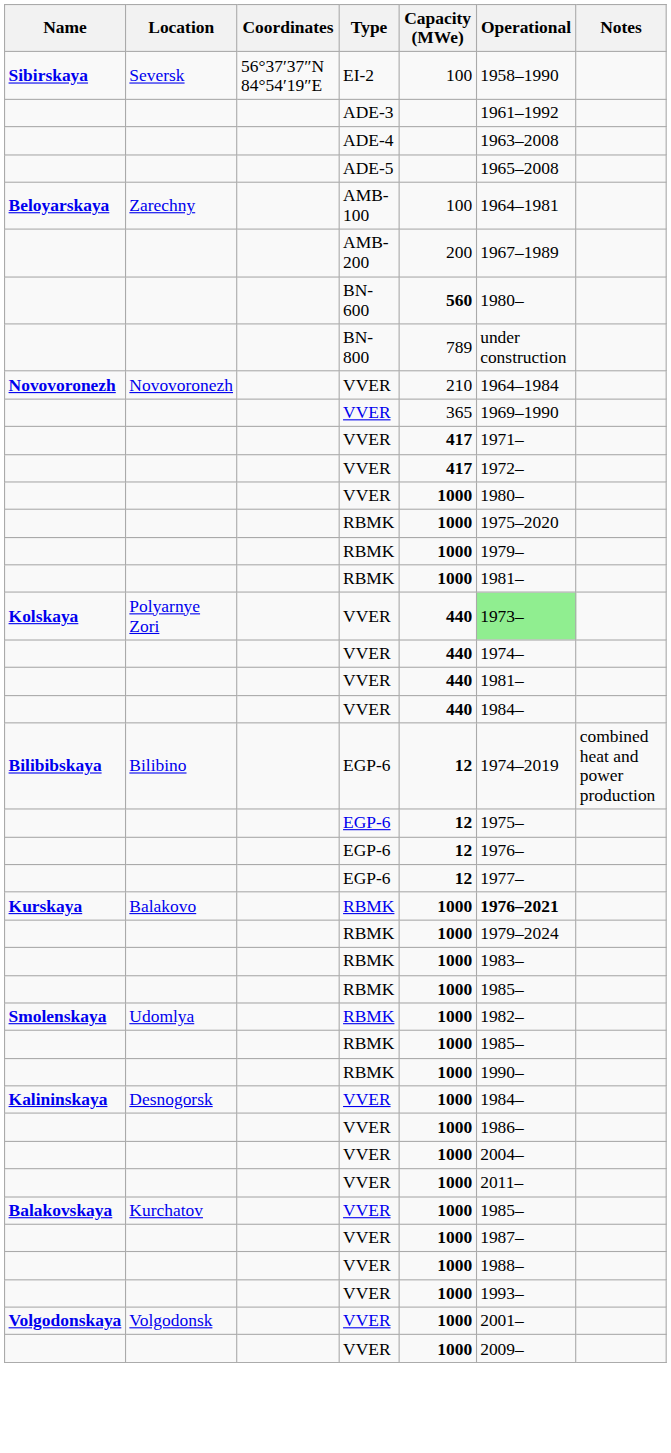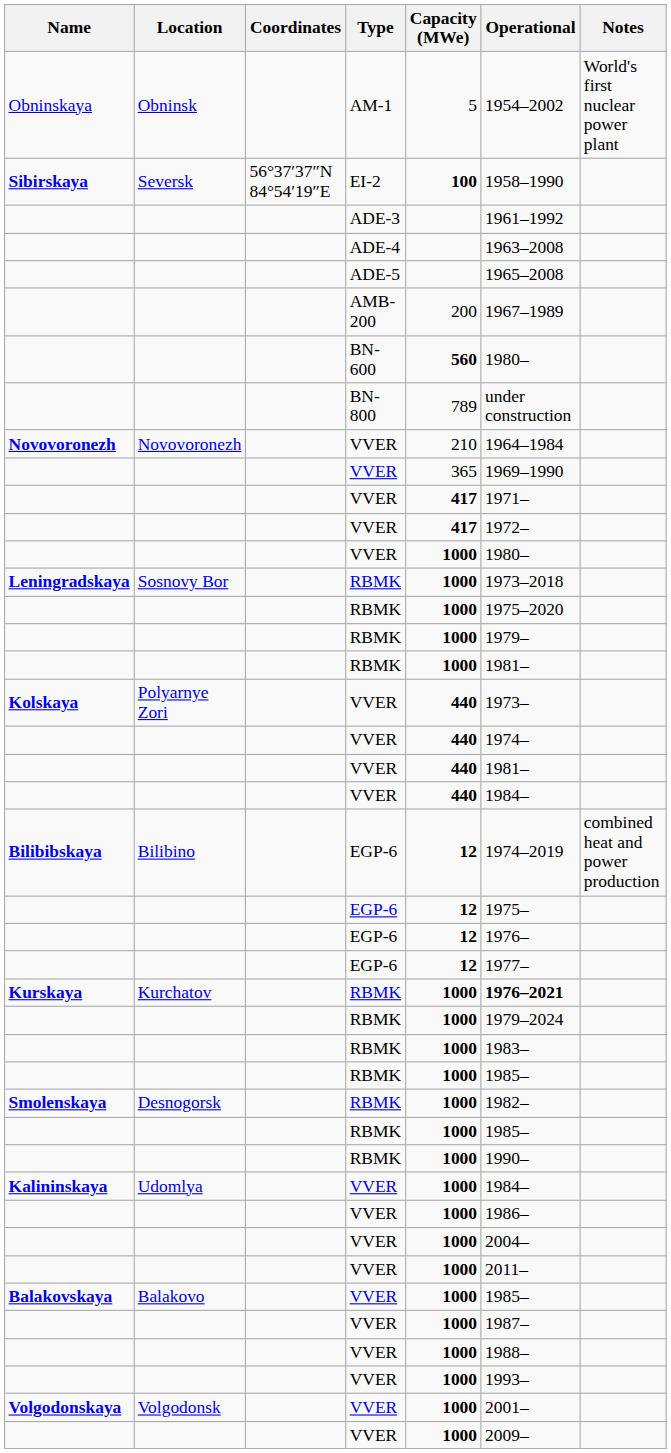 <table class="wikitable sortable">
 <tr>
 <th>Name</th>
 <th>Location</th>
 <th>Coordinates</th>
 <th>Type</th>
 <th>Capacity (MWe)</th>
 <th>Operational</th>
 <th>Notes</th>
 </tr>
 <tr>
+<td><a href='#'>Obninskaya</a></td>
+<td><a href='#'>Obninsk</a></td>
+<td></td>
+<td>AM-1</td>
+<td align="right">5</td>
+<td>1954–2002</td>
+<td>World's first nuclear power plant</td>
+</tr>
+<tr>
 <td><strong><a href='#'>Sibirskaya</a></strong></td>
 <td><a href='#'>Seversk</a></td>
 <td>56°37′37″N 84°54′19″E</td>
 <td>EI-2</td>
-<td align="right">100</td>
+<td align="right"><strong>100</strong></td>
 <td>1958–1990</td>
 <td></td>
 </tr>
 <tr>
 <td></td>
 <td></td>
 <td></td>
 <td>ADE-3</td>
 <td align="right"></td>
 <td>1961–1992</td>
 <td></td>
 </tr>
 <tr>
 <td></td>
 <td></td>
 <td></td>
 <td>ADE-4</td>
 <td align="right"></td>
 <td>1963–2008</td>
 <td></td>
 </tr>
 <tr>
 <td></td>
 <td></td>
 <td></td>
 <td>ADE-5</td>
 <td align="right"></td>
 <td>1965–2008</td>
-<td></td>
-</tr>
-<tr>
-<td><strong><a href='#'>Beloyarskaya</a></strong></td>
-<td><a href='#'>Zarechny</a></td>
-<td></td>
-<td>AMB-100</td>
-<td align="right">100</td>
-<td>1964–1981</td>
 <td></td>
 </tr>
 <tr>
 <td></td>
 <td></td>
 <td></td>
 <td>AMB-200</td>
 <td align="right">200</td>
 <td>1967–1989</td>
 <td></td>
 </tr>
 <tr>
 <td></td>
 <td></td>
 <td></td>
 <td>BN-600</td>
 <td align="right"><strong>560</strong></td>
 <td>1980–</td>
 <td></td>
 </tr>
 <tr>
 <td></td>
 <td></td>
 <td></td>
 <td>BN-800</td>
 <td align="right">789</td>
 <td>under construction</td>
 <td></td>
 </tr>
 <tr>
 <td><strong><a href='#'>Novovoronezh</a></strong></td>
 <td><a href='#'>Novovoronezh</a></td>
 <td></td>
 <td>VVER</td>
 <td align="right">210</td>
 <td>1964–1984</td>
 <td></td>
 </tr>
 <tr>
 <td></td>
 <td></td>
 <td></td>
 <td><a href='#'>VVER</a></td>
 <td align="right">365</td>
 <td>1969–1990</td>
 <td></td>
 </tr>
 <tr>
 <td></td>
 <td></td>
 <td></td>
 <td>VVER</td>
 <td align="right"><strong>417</strong></td>
 <td>1971–</td>
 <td></td>
 </tr>
 <tr>
 <td></td>
 <td></td>
 <td></td>
 <td>VVER</td>
 <td align="right"><strong>417</strong></td>
 <td>1972–</td>
 <td></td>
 </tr>
 <tr>
 <td></td>
 <td></td>
 <td></td>
 <td>VVER</td>
 <td align="right"><strong>1000</strong></td>
 <td>1980–</td>
 <td></td>
 </tr>
 <tr>
+<td><strong><a href='#'>Leningradskaya</a></strong></td>
+<td><a href='#'>Sosnovy Bor</a></td>
+<td></td>
+<td><a href='#'>RBMK</a></td>
+<td align="right"><strong>1000</strong></td>
+<td>1973–2018</td>
+<td></td>
+</tr>
+<tr>
 <td></td>
 <td></td>
 <td></td>
 <td>RBMK</td>
 <td align="right"><strong>1000</strong></td>
 <td>1975–2020</td>
 <td></td>
 </tr>
 <tr>
 <td></td>
 <td></td>
 <td></td>
 <td>RBMK</td>
 <td align="right"><strong>1000</strong></td>
 <td>1979–</td>
 <td></td>
 </tr>
 <tr>
 <td></td>
 <td></td>
 <td></td>
 <td>RBMK</td>
 <td align="right"><strong>1000</strong></td>
 <td>1981–</td>
 <td></td>
 </tr>
 <tr>
 <td><strong><a href='#'>Kolskaya</a></strong></td>
 <td><a href='#'>Polyarnye Zori</a></td>
 <td></td>
 <td>VVER</td>
 <td align="right"><strong>440</strong></td>
-<td style="background: lightgreen;">1973–</td>
+<td>1973–</td>
 <td></td>
 </tr>
 <tr>
 <td></td>
 <td></td>
 <td></td>
 <td>VVER</td>
 <td align="right"><strong>440</strong></td>
 <td>1974–</td>
 <td></td>
 </tr>
 <tr>
 <td></td>
 <td></td>
 <td></td>
 <td>VVER</td>
 <td align="right"><strong>440</strong></td>
 <td>1981–</td>
 <td></td>
 </tr>
 <tr>
 <td></td>
 <td></td>
 <td></td>
 <td>VVER</td>
 <td align="right"><strong>440</strong></td>
 <td>1984–</td>
 <td></td>
 </tr>
 <tr>
 <td><strong><a href='#'>Bilibibskaya</a></strong></td>
 <td><a href='#'>Bilibino</a></td>
 <td></td>
 <td>EGP-6</td>
 <td align="right"><strong>12</strong></td>
 <td>1974–2019</td>
 <td>combined heat and power production</td>
 </tr>
 <tr>
 <td></td>
 <td></td>
 <td></td>
 <td><a href='#'>EGP-6</a></td>
 <td align="right"><strong>12</strong></td>
 <td>1975–</td>
 <td></td>
 </tr>
 <tr>
 <td></td>
 <td></td>
 <td></td>
 <td>EGP-6</td>
 <td align="right"><strong>12</strong></td>
 <td>1976–</td>
 <td></td>
 </tr>
 <tr>
 <td></td>
 <td></td>
 <td></td>
 <td>EGP-6</td>
 <td align="right"><strong>12</strong></td>
 <td>1977–</td>
 <td></td>
 </tr>
 <tr>
 <td><strong><a href='#'>Kurskaya</a></strong></td>
-<td><a href='#'>Balakovo</a></td>
+<td><a href='#'>Kurchatov</a></td>
 <td></td>
 <td><a href='#'>RBMK</a></td>
 <td align="right"><strong>1000</strong></td>
 <td><strong>1976–2021</strong></td>
 <td></td>
 </tr>
 <tr>
 <td></td>
 <td></td>
 <td></td>
 <td>RBMK</td>
 <td align="right"><strong>1000</strong></td>
 <td>1979–2024</td>
 <td></td>
 </tr>
 <tr>
 <td></td>
 <td></td>
 <td></td>
 <td>RBMK</td>
 <td align="right"><strong>1000</strong></td>
 <td>1983–</td>
 <td></td>
 </tr>
 <tr>
 <td></td>
 <td></td>
 <td></td>
 <td>RBMK</td>
 <td align="right"><strong>1000</strong></td>
 <td>1985–</td>
 <td></td>
 </tr>
 <tr>
 <td><strong><a href='#'>Smolenskaya</a></strong></td>
-<td><a href='#'>Udomlya</a></td>
+<td><a href='#'>Desnogorsk</a></td>
 <td></td>
 <td><a href='#'>RBMK</a></td>
 <td align="right"><strong>1000</strong></td>
 <td>1982–</td>
 <td></td>
 </tr>
 <tr>
 <td></td>
 <td></td>
 <td></td>
 <td>RBMK</td>
 <td align="right"><strong>1000</strong></td>
 <td>1985–</td>
 <td></td>
 </tr>
 <tr>
 <td></td>
 <td></td>
 <td></td>
 <td>RBMK</td>
 <td align="right"><strong>1000</strong></td>
 <td>1990–</td>
 <td></td>
 </tr>
 <tr>
 <td><strong><a href='#'>Kalininskaya</a></strong></td>
-<td><a href='#'>Desnogorsk</a></td>
+<td><a href='#'>Udomlya</a></td>
 <td></td>
 <td><a href='#'>VVER</a></td>
 <td align="right"><strong>1000</strong></td>
 <td>1984–</td>
 <td></td>
 </tr>
 <tr>
 <td></td>
 <td></td>
 <td></td>
 <td>VVER</td>
 <td align="right"><strong>1000</strong></td>
 <td>1986–</td>
 <td></td>
 </tr>
 <tr>
 <td></td>
 <td></td>
 <td></td>
 <td>VVER</td>
 <td align="right"><strong>1000</strong></td>
 <td>2004–</td>
 <td></td>
 </tr>
 <tr>
 <td></td>
 <td></td>
 <td></td>
 <td>VVER</td>
 <td align="right"><strong>1000</strong></td>
 <td>2011–</td>
 <td></td>
 </tr>
 <tr>
 <td><strong><a href='#'>Balakovskaya</a></strong></td>
-<td><a href='#'>Kurchatov</a></td>
+<td><a href='#'>Balakovo</a></td>
 <td></td>
 <td><a href='#'>VVER</a></td>
 <td align="right"><strong>1000</strong></td>
 <td>1985–</td>
 <td></td>
 </tr>
 <tr>
 <td></td>
 <td></td>
 <td></td>
 <td>VVER</td>
 <td align="right"><strong>1000</strong></td>
 <td>1987–</td>
 <td></td>
 </tr>
 <tr>
 <td></td>
 <td></td>
 <td></td>
 <td>VVER</td>
 <td align="right"><strong>1000</strong></td>
 <td>1988–</td>
 <td></td>
 </tr>
 <tr>
 <td></td>
 <td></td>
 <td></td>
 <td>VVER</td>
 <td align="right"><strong>1000</strong></td>
 <td>1993–</td>
 <td></td>
 </tr>
 <tr>
 <td><strong><a href='#'>Volgodonskaya</a></strong></td>
 <td><a href='#'>Volgodonsk</a></td>
 <td></td>
 <td><a href='#'>VVER</a></td>
 <td align="right"><strong>1000</strong></td>
 <td>2001–</td>
 <td></td>
 </tr>
 <tr>
 <td></td>
 <td></td>
 <td></td>
 <td>VVER</td>
 <td align="right"><strong>1000</strong></td>
 <td>2009–</td>
 <td></td>
 </tr>
 <tr>
 </tr>
 </table>
